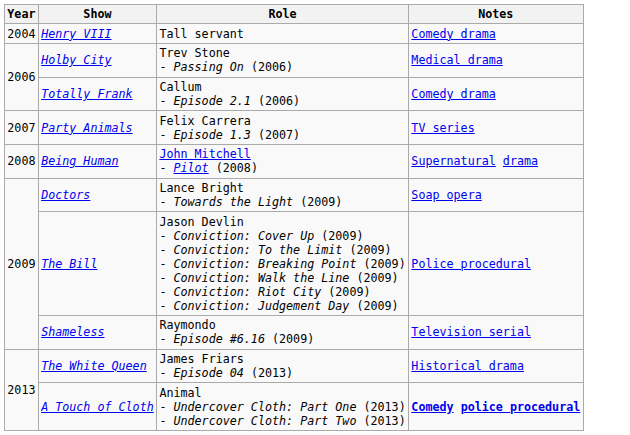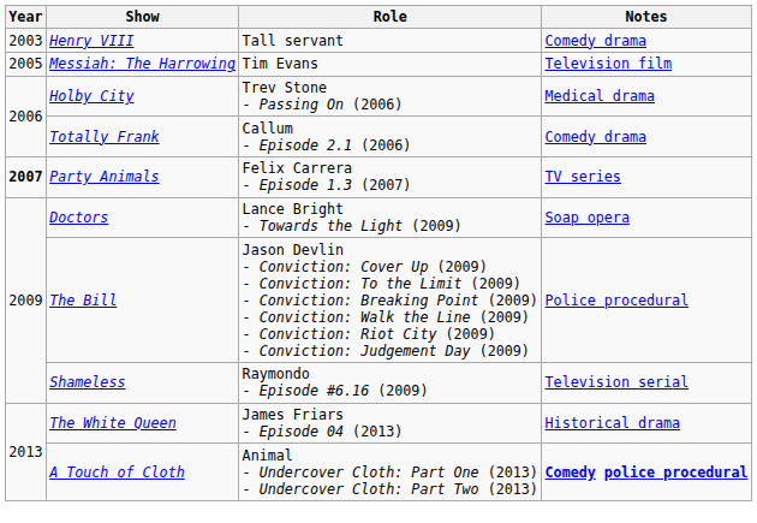 <table class="wikitable" style="font-size: 90%;">
 <tr>
 <th>Year</th>
 <th>Show</th>
 <th>Role</th>
 <th>Notes</th>
 </tr>
 <tr>
-<td rowspan="1">2004</td>
+<td rowspan="1">2003</td>
 <td><em><a href='#'>Henry VIII</a></em></td>
 <td>Tall servant</td>
 <td><a href='#'>Comedy drama</a></td>
+</tr>
+<tr>
+<td rowspan="1">2005</td>
+<td><em><a href='#'>Messiah: The Harrowing</a></em></td>
+<td>Tim Evans</td>
+<td><a href='#'>Television film</a></td>
 </tr>
 <tr>
 <td rowspan="2">2006</td>
 <td><em><a href='#'>Holby City</a></em></td>
 <td>Trev Stone<br>- <em>Passing On</em> (2006)</td>
 <td><a href='#'>Medical drama</a></td>
 </tr>
 <tr>
 <td><em><a href='#'>Totally Frank</a></em></td>
 <td>Callum<br>- <em>Episode 2.1</em> (2006)</td>
 <td><a href='#'>Comedy drama</a></td>
 </tr>
 <tr>
-<td rowspan="1">2007</td>
+<td rowspan="1"><strong>2007</strong></td>
 <td><em><a href='#'>Party Animals</a></em></td>
 <td>Felix Carrera<br>- <em>Episode 1.3</em> (2007)</td>
 <td><a href='#'>TV series</a></td>
-</tr>
-<tr>
-<td rowspan="1">2008</td>
-<td><em><a href='#'>Being Human</a></em></td>
-<td><a href='#'>John Mitchell</a><br>- <em><a href='#'>Pilot</a></em> (2008)</td>
-<td><a href='#'>Supernatural</a> <a href='#'>drama</a></td>
 </tr>
 <tr>
 <td rowspan="3">2009</td>
 <td><em><a href='#'>Doctors</a></em></td>
 <td>Lance Bright<br>- <em>Towards the Light</em> (2009)</td>
 <td><a href='#'>Soap opera</a></td>
 </tr>
 <tr>
 <td><em><a href='#'>The Bill</a></em></td>
 <td>Jason Devlin<br>- <em>Conviction: Cover Up</em> (2009)<br>- <em>Conviction: To the Limit</em> (2009)<br>- <em>Conviction: Breaking Point</em> (2009)<br>- <em>Conviction: Walk the Line</em> (2009)<br>- <em>Conviction: Riot City</em> (2009)<br>- <em>Conviction: Judgement Day</em> (2009)</td>
 <td><a href='#'>Police procedural</a></td>
 </tr>
 <tr>
 <td><em><a href='#'>Shameless</a></em></td>
 <td>Raymondo <br>- <em>Episode #6.16</em> (2009)</td>
 <td><a href='#'>Television serial</a></td>
 </tr>
 <tr>
 <td rowspan="2">2013</td>
 <td><em><a href='#'>The White Queen</a></em></td>
 <td>James Friars<br>- <em>Episode 04</em> (2013)</td>
 <td><a href='#'>Historical drama</a></td>
 </tr>
 <tr>
 <td><em><a href='#'>A Touch of Cloth</a></em></td>
 <td>Animal <br>- <em>Undercover Cloth: Part One</em> (2013)<br>- <em>Undercover Cloth: Part Two</em> (2013)</td>
 <td><strong><a href='#'>Comedy</a> <a href='#'>police procedural</a></strong></td>
 </tr>
 </table>
